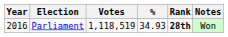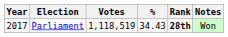 <table class="wikitable" style="text-align:center;">
 <tr>
 <th>Year</th>
 <th>Election</th>
 <th>Votes</th>
 <th>%</th>
 <th>Rank</th>
 <th>Notes</th>
 </tr>
 <tr>
-<td>2016</td>
+<td>2017</td>
 <td><a href='#'>Parliament</a></td>
 <td> 1,118,519</td>
-<td> 34.93</td>
+<td> 34.43</td>
 <td><strong>28th</strong></td>
 <td style="background-color:#CCFFCC">Won</td>
 </tr>
 </table>
